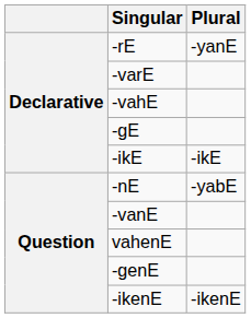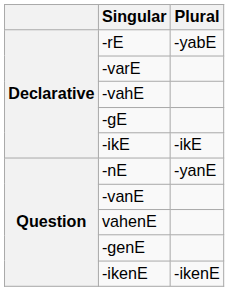 <table class="wikitable">
 <tr>
 <th></th>
 <th>Singular</th>
 <th>Plural</th>
 </tr>
 <tr>
 <th rowspan="5">Declarative</th>
 <td>-rE</td>
-<td>-yanE</td>
+<td>-yabE</td>
 </tr>
 <tr>
 <td>-varE</td>
 <td></td>
 </tr>
 <tr>
 <td>-vahE</td>
 <td></td>
 </tr>
 <tr>
 <td>-gE</td>
 <td></td>
 </tr>
 <tr>
 <td>-ikE</td>
 <td>-ikE</td>
 </tr>
 <tr>
 <th rowspan="5">Question</th>
 <td>-nE</td>
-<td>-yabE</td>
+<td>-yanE</td>
 </tr>
 <tr>
 <td>-vanE</td>
 <td></td>
 </tr>
 <tr>
 <td>vahenE</td>
 <td></td>
 </tr>
 <tr>
 <td>-genE</td>
 <td></td>
 </tr>
 <tr>
 <td>-ikenE</td>
 <td>-ikenE</td>
 </tr>
 </table>
